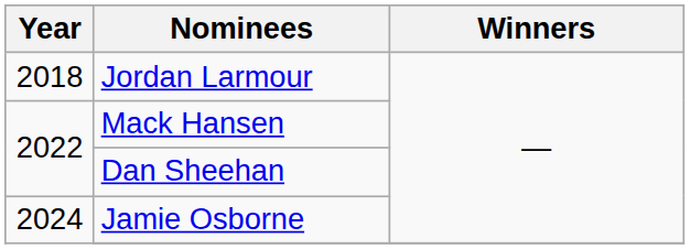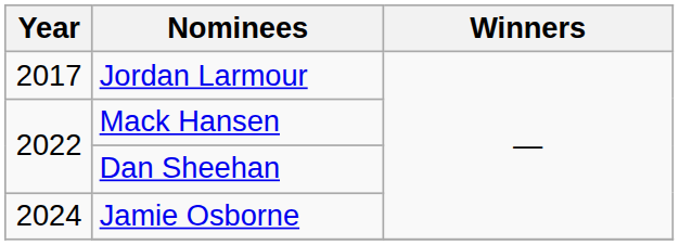 <table class="wikitable">
 <tr>
 <th width=40>Year</th>
 <th width=150>Nominees</th>
 <th width=150>Winners</th>
 </tr>
 <tr>
-<td align=center>2018</td>
+<td align=center>2017</td>
 <td><a href='#'>Jordan Larmour</a></td>
 <td align=center rowspan=4>—</td>
 </tr>
 <tr>
 <td align=center rowspan=2>2022</td>
 <td><a href='#'>Mack Hansen</a></td>
 </tr>
 <tr>
 <td><a href='#'>Dan Sheehan</a></td>
 </tr>
 <tr>
 <td align=center rowspan=2>2024</td>
 <td><a href='#'>Jamie Osborne</a></td>
 </tr>
 <tr>
 </tr>
 </table>
